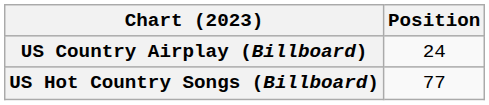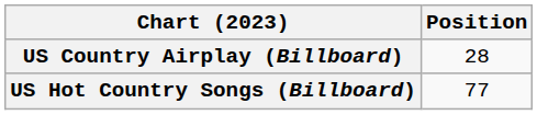 <table class="wikitable sortable plainrowheaders" style="text-align:center">
 <tr>
 <th scope="col">Chart (2023)</th>
 <th scope="col">Position</th>
 </tr>
 <tr>
 <th scope="row">US Country Airplay (<em>Billboard</em>)</th>
-<td>24</td>
+<td>28</td>
 </tr>
 <tr>
 <th scope="row">US Hot Country Songs (<em>Billboard</em>)</th>
 <td>77</td>
 </tr>
 </table>
